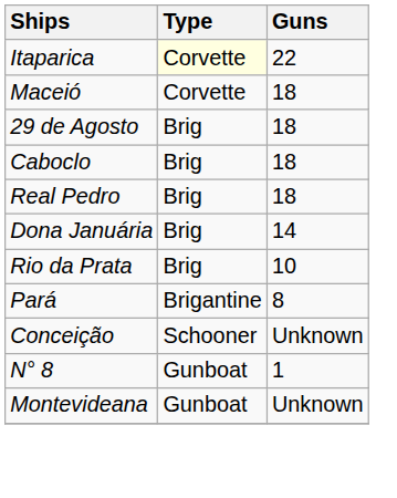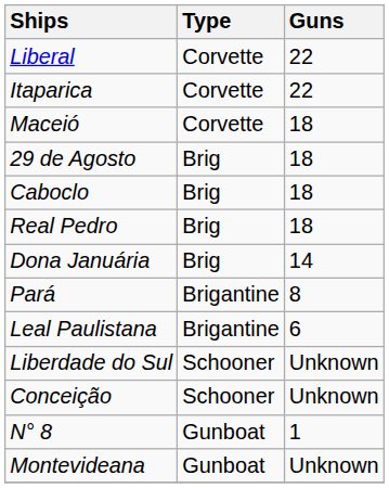 <table class="wikitable">
 <tr>
 <th style="text-align: left;">Ships</th>
 <th style="text-align: left;">Type</th>
 <th style="text-align: left;">Guns</th>
 </tr>
 <tr>
+<td><em><a href='#'>Liberal</a></em></td>
+<td>Corvette</td>
+<td>22</td>
+</tr>
+<tr>
 <td><em>Itaparica</em></td>
-<td style="background: lightyellow;">Corvette</td>
+<td>Corvette</td>
 <td>22</td>
 </tr>
 <tr>
 <td><em>Maceió</em></td>
 <td>Corvette</td>
 <td>18</td>
 </tr>
 <tr>
 <td><em>29 de Agosto</em></td>
 <td>Brig</td>
 <td>18</td>
 </tr>
 <tr>
 <td><em>Caboclo</em></td>
 <td>Brig</td>
 <td>18</td>
 </tr>
 <tr>
 <td><em>Real Pedro</em></td>
 <td>Brig</td>
 <td>18</td>
 </tr>
 <tr>
 <td><em>Dona Januária</em></td>
 <td>Brig</td>
 <td>14</td>
 </tr>
 <tr>
-<td><em>Rio da Prata</em></td>
-<td>Brig</td>
-<td>10</td>
-</tr>
-<tr>
 <td><em>Pará</em></td>
 <td>Brigantine</td>
 <td>8</td>
+</tr>
+<tr>
+<td><em>Leal Paulistana</em></td>
+<td>Brigantine</td>
+<td>6</td>
+</tr>
+<tr>
+<td><em>Liberdade do Sul</em></td>
+<td>Schooner</td>
+<td>Unknown</td>
 </tr>
 <tr>
 <td><em>Conceição</em></td>
 <td>Schooner</td>
 <td>Unknown</td>
 </tr>
 <tr>
 <td><em>N° 8</em></td>
 <td>Gunboat</td>
 <td>1</td>
 </tr>
 <tr>
 <td><em>Montevideana</em></td>
 <td>Gunboat</td>
 <td>Unknown</td>
 </tr>
 <tr>
 </tr>
 </table>
